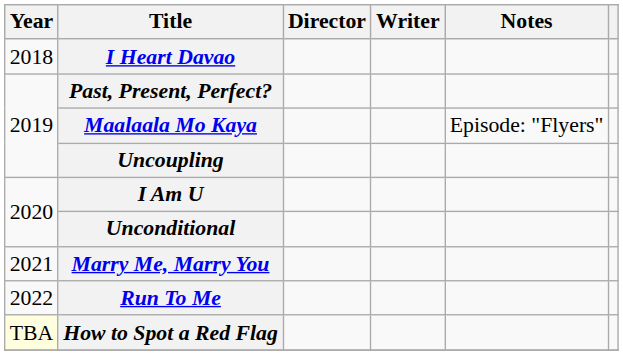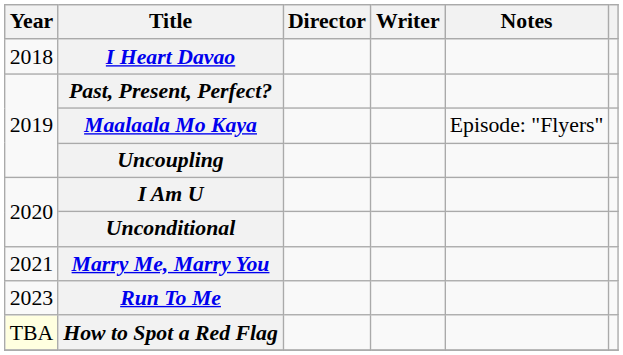 <table class="wikitable plainrowheaders">
 <tr style="background:#ccc; text-align:center;">
 <th scope="col">Year</th>
 <th scope="col">Title</th>
 <th scope="col">Director</th>
 <th scope="col">Writer</th>
 <th scope="col">Notes</th>
 <th scope="col" class="unsortable"></th>
 </tr>
 <tr>
 <td>2018</td>
 <th scope=row><em><a href='#'>I Heart Davao</a></em></th>
 <td></td>
 <td></td>
 <td></td>
 <td style="text-align:center;"></td>
 </tr>
 <tr>
 <td rowspan="3">2019</td>
 <th scope=row><em>Past, Present, Perfect? </em></th>
 <td></td>
 <td></td>
 <td></td>
 <td style="text-align:center;"></td>
 </tr>
 <tr>
 <th scope=row><em><a href='#'>Maalaala Mo Kaya</a></em></th>
 <td></td>
 <td></td>
 <td>Episode: "Flyers"</td>
 <td style="text-align:center;"></td>
 </tr>
 <tr>
 <th scope=row><em>Uncoupling</em></th>
 <td></td>
 <td></td>
 <td></td>
 <td style="text-align:center;"></td>
 </tr>
 <tr>
 <td rowspan="2">2020</td>
 <th scope=row><em>I Am U</em></th>
 <td></td>
 <td></td>
 <td></td>
 <td style="text-align:center;"></td>
 </tr>
 <tr>
 <th scope=row><em>Unconditional</em></th>
 <td></td>
 <td></td>
 <td></td>
 <td style="text-align:center;"></td>
 </tr>
 <tr>
 <td>2021</td>
 <th scope=row><em><a href='#'>Marry Me, Marry You</a></em></th>
 <td></td>
 <td></td>
 <td></td>
 <td style="text-align:center;"></td>
 </tr>
 <tr>
-<td>2022</td>
+<td>2023</td>
 <th scope=row><em><a href='#'>Run To Me</a></em></th>
 <td></td>
 <td></td>
 <td></td>
 <td></td>
 </tr>
 <tr>
 <td style="background: lightyellow;">TBA</td>
 <th scope=row><em>How to Spot a Red Flag</em></th>
 <td></td>
 <td></td>
 <td></td>
 <td></td>
 </tr>
 <tr>
 </tr>
 </table>
